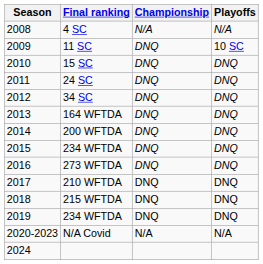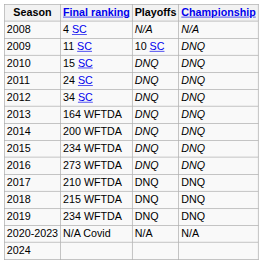 <table class="wikitable sortable">
 <tr>
 <th>Season</th>
 <th><a href='#'>Final ranking</a></th>
+<th>Playoffs</th>
 <th><a href='#'>Championship</a></th>
-<th>Playoffs</th>
 </tr>
 <tr>
 <td>2008</td>
 <td>4 <a href='#'>SC</a></td>
 <td><em>N/A</em></td>
 <td><em>N/A</em></td>
 </tr>
 <tr>
 <td>2009</td>
 <td>11 <a href='#'>SC</a></td>
+<td>10 <a href='#'>SC</a></td>
 <td><em>DNQ</em></td>
-<td>10 <a href='#'>SC</a></td>
 </tr>
 <tr>
 <td>2010</td>
 <td>15 <a href='#'>SC</a></td>
 <td><em>DNQ</em></td>
 <td><em>DNQ</em></td>
 </tr>
 <tr>
 <td>2011</td>
 <td>24 <a href='#'>SC</a></td>
 <td><em>DNQ</em></td>
 <td><em>DNQ</em></td>
 </tr>
 <tr>
 <td>2012</td>
 <td>34 <a href='#'>SC</a></td>
 <td><em>DNQ</em></td>
 <td><em>DNQ</em></td>
 </tr>
 <tr>
 <td>2013</td>
 <td>164 WFTDA</td>
 <td><em>DNQ</em></td>
 <td><em>DNQ</em></td>
 </tr>
 <tr>
 <td>2014</td>
 <td>200 WFTDA</td>
 <td><em>DNQ</em></td>
 <td><em>DNQ</em></td>
 </tr>
 <tr>
 <td>2015</td>
 <td>234 WFTDA</td>
 <td><em>DNQ</em></td>
 <td><em>DNQ</em></td>
 </tr>
 <tr>
 <td>2016</td>
 <td>273 WFTDA</td>
 <td><em>DNQ</em></td>
 <td><em>DNQ</em></td>
 </tr>
 <tr>
 <td>2017</td>
 <td>210 WFTDA</td>
 <td>DNQ</td>
 <td>DNQ</td>
 </tr>
 <tr>
 <td>2018</td>
 <td>215 WFTDA</td>
 <td>DNQ</td>
 <td>DNQ</td>
 </tr>
 <tr>
 <td>2019</td>
 <td>234 WFTDA</td>
 <td>DNQ</td>
 <td>DNQ</td>
 </tr>
 <tr>
 <td>2020-2023</td>
 <td>N/A Covid</td>
 <td>N/A</td>
 <td>N/A</td>
 </tr>
 <tr>
 <td>2024</td>
 <td></td>
 <td></td>
 <td></td>
 </tr>
 </table>
